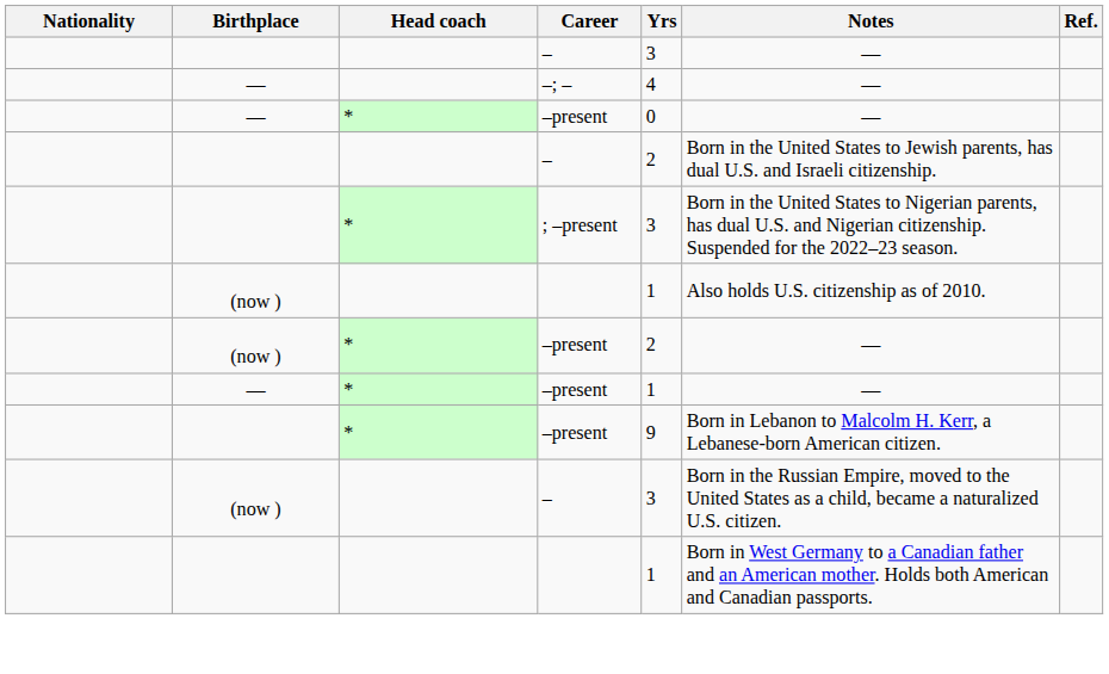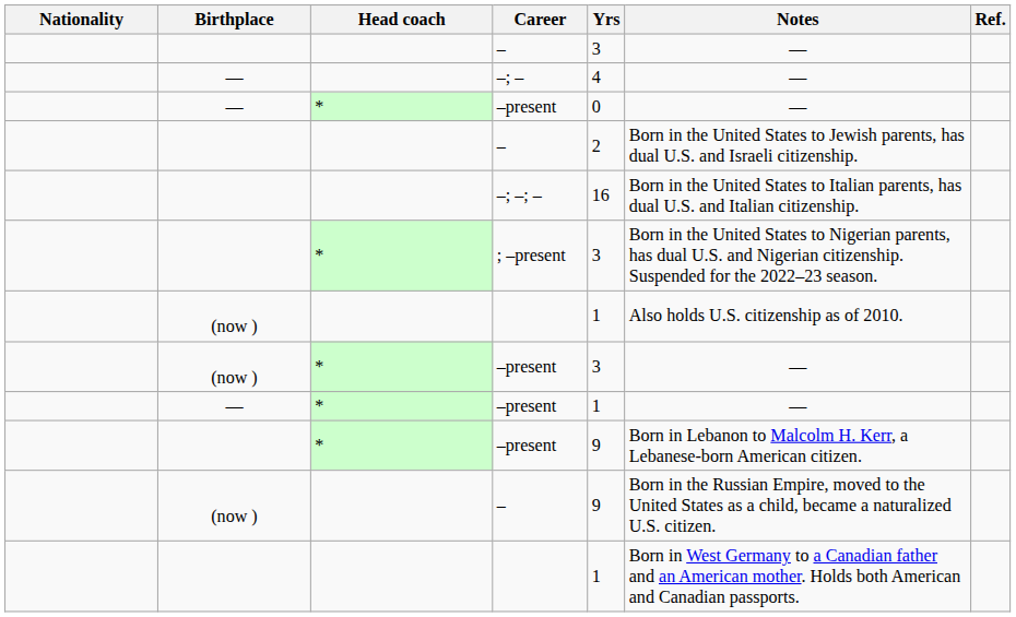 <table class="wikitable sortable" style="font-size:95%">
 <tr>
 <th scope="col" width="125px">Nationality</th>
 <th scope="col" width="125px">Birthplace</th>
 <th scope="col" width="150px">Head coach</th>
 <th scope="col" width="75px">Career</th>
 <th scope="col" width="25px">Yrs</th>
 <th scope="col" class="unsortable">Notes</th>
 <th scope="col" class="unsortable">Ref.</th>
 </tr>
 <tr>
 <td></td>
 <td align="center"></td>
 <td></td>
 <td>–</td>
 <td>3</td>
 <td align="center">—</td>
 <td align="center"></td>
 </tr>
 <tr>
 <td></td>
 <td align="center">—</td>
 <td></td>
 <td>–; –</td>
 <td>4</td>
 <td align="center">—</td>
 <td align="center"></td>
 </tr>
 <tr>
 <td></td>
 <td align="center">—</td>
 <td bgcolor="#CCFFCC">*</td>
 <td>–present</td>
 <td>0</td>
 <td align="center">—</td>
 <td align="center"></td>
 </tr>
 <tr>
 <td></td>
 <td align="center"></td>
 <td></td>
 <td>–</td>
 <td>2</td>
 <td>Born in the United States to Jewish parents, has dual U.S. and Israeli citizenship.</td>
 <td align="center"></td>
 </tr>
 <tr>
 <td></td>
 <td align="center"></td>
+<td></td>
+<td>–; –; –</td>
+<td>16</td>
+<td>Born in the United States to Italian parents, has dual U.S. and Italian citizenship.</td>
+<td align="center"></td>
+</tr>
+<tr>
+<td></td>
+<td align="center"></td>
 <td bgcolor="#CCFFCC">*</td>
 <td>; –present</td>
 <td>3</td>
 <td>Born in the United States to Nigerian parents, has dual U.S. and Nigerian citizenship. Suspended for the 2022–23 season.</td>
 <td align="center"></td>
 </tr>
 <tr>
 <td></td>
 <td align="center"><br>(now )</td>
 <td></td>
 <td></td>
 <td>1</td>
 <td>Also holds U.S. citizenship as of 2010.</td>
 <td align="center"></td>
 </tr>
 <tr>
 <td></td>
 <td align="center"><br>(now )</td>
 <td bgcolor="#CCFFCC">*</td>
 <td>–present</td>
-<td>2</td>
+<td>3</td>
 <td align="center">—</td>
 <td align="center"></td>
 </tr>
 <tr>
 <td></td>
 <td align="center">—</td>
 <td bgcolor="#CCFFCC">*</td>
 <td>–present</td>
 <td>1</td>
 <td align="center">—</td>
 <td align="center"></td>
 </tr>
 <tr>
 <td></td>
 <td align="center"></td>
 <td bgcolor="#CCFFCC">*</td>
 <td>–present</td>
 <td>9</td>
 <td>Born in Lebanon to <a href='#'>Malcolm H. Kerr</a>, a Lebanese-born American citizen.</td>
 <td align="center"></td>
 </tr>
 <tr>
 <td></td>
 <td align="center"><br>(now )</td>
 <td></td>
 <td>–</td>
-<td>3</td>
+<td>9</td>
 <td>Born in the Russian Empire, moved to the United States as a child, became a naturalized U.S. citizen.</td>
 <td align="center"></td>
 </tr>
 <tr>
 <td></td>
 <td></td>
 <td></td>
 <td></td>
 <td>1</td>
 <td>Born in <a href='#'>West Germany</a> to <a href='#'>a Canadian father</a> and <a href='#'>an American mother</a>. Holds both American and Canadian passports.</td>
 <td align="center"></td>
 </tr>
 </table>
